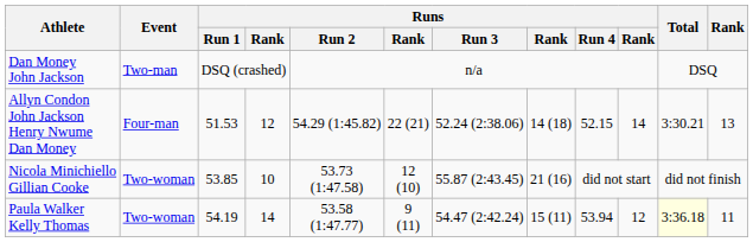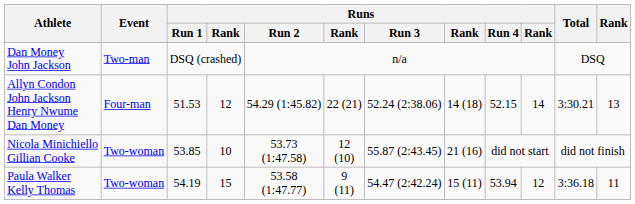 <table class="wikitable">
 <tr>
 <th rowspan="2">Athlete</th>
 <th rowspan="2">Event</th>
 <th colspan="8">Runs</th>
 <th rowspan="2">Total</th>
 <th rowspan="2">Rank</th>
 </tr>
 <tr>
 <th>Run 1</th>
 <th>Rank</th>
 <th>Run 2</th>
 <th>Rank</th>
 <th>Run 3</th>
 <th>Rank</th>
 <th>Run 4</th>
 <th>Rank</th>
 </tr>
 <tr>
 <td><a href='#'>Dan Money</a><br><a href='#'>John Jackson</a></td>
 <td><a href='#'>Two-man</a></td>
 <td align="center" colspan="2">DSQ (crashed)</td>
 <td align="center" colspan="6">n/a</td>
 <td align="center" colspan="2">DSQ</td>
 </tr>
 <tr>
 <td><a href='#'>Allyn Condon</a><br><a href='#'>John Jackson</a><br><a href='#'>Henry Nwume</a><br><a href='#'>Dan Money</a></td>
 <td><a href='#'>Four-man</a></td>
 <td align="center">51.53</td>
 <td align="center">12</td>
 <td align="center">54.29 (1:45.82)</td>
 <td align="center">22 (21)</td>
 <td align="center">52.24 (2:38.06)</td>
 <td align="center">14 (18)</td>
 <td align="center">52.15</td>
 <td align="center">14</td>
 <td align="center">3:30.21</td>
 <td align="center">13</td>
 </tr>
 <tr>
 <td><a href='#'>Nicola Minichiello</a><br><a href='#'>Gillian Cooke</a></td>
 <td><a href='#'>Two-woman</a></td>
 <td align="center">53.85</td>
 <td align="center">10</td>
 <td align="center">53.73 <br> (1:47.58)</td>
 <td align="center">12 <br> (10)</td>
 <td align="center">55.87 (2:43.45)</td>
 <td align="center">21 (16)</td>
 <td align="center" colspan=2>did not start</td>
 <td align="center" colspan=2>did not finish</td>
 </tr>
 <tr>
 <td><a href='#'>Paula Walker</a><br><a href='#'>Kelly Thomas</a></td>
 <td><a href='#'>Two-woman</a></td>
 <td align="center">54.19</td>
-<td align="center">14</td>
+<td align="center">15</td>
 <td align="center">53.58 <br> (1:47.77)</td>
 <td align="center">9 <br> (11)</td>
 <td align="center">54.47 (2:42.24)</td>
 <td align="center">15 (11)</td>
 <td align="center">53.94</td>
 <td align="center">12</td>
-<td align="center" style="background: lightyellow;">3:36.18</td>
+<td align="center">3:36.18</td>
 <td align="center">11</td>
 </tr>
 </table>
